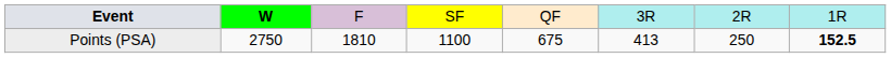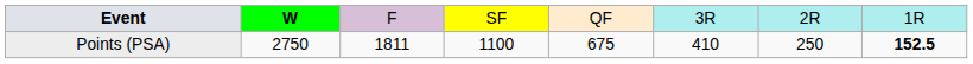 <table class=wikitable style=font-size:90%;text-align:center>
 <tr>
 <td width=200 colspan=1 bgcolor=#dfe2e9><strong>Event</strong></td>
 <td width=80 bgcolor=lime><strong>W</strong></td>
 <td width=85 bgcolor=#D8BFD8>F</td>
 <td width=85 bgcolor=#FFFF00>SF</td>
 <td width=85 bgcolor=#ffebcd>QF</td>
 <td width=85 bgcolor=#afeeee>3R</td>
 <td width=85 bgcolor=#afeeee>2R</td>
 <td width=85 bgcolor=#afeeee>1R</td>
 </tr>
 <tr>
 <td bgcolor=#EDEDED>Points (PSA)</td>
 <td>2750</td>
-<td>1810</td>
+<td>1811</td>
 <td>1100</td>
 <td>675</td>
-<td>413</td>
+<td>410</td>
 <td>250</td>
 <td><strong>152.5</strong></td>
 </tr>
 </table>
